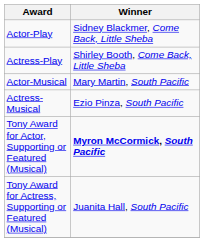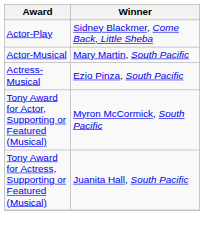 <table class="wikitable">
 <tr>
 <th width="100"><strong>Award</strong></th>
 <th width="200"><strong>Winner</strong></th>
 </tr>
 <tr>
 <td><a href='#'>Actor-Play</a></td>
 <td><a href='#'>Sidney Blackmer</a>, <em><a href='#'>Come Back, Little Sheba</a></em></td>
-</tr>
-<tr>
-<td><a href='#'>Actress-Play</a></td>
-<td><a href='#'>Shirley Booth</a>, <em><a href='#'>Come Back, Little Sheba</a></em></td>
 </tr>
 <tr>
 <td><a href='#'>Actor-Musical</a></td>
 <td><a href='#'>Mary Martin</a>, <em><a href='#'>South Pacific</a></em></td>
 </tr>
 <tr>
 <td><a href='#'>Actress-Musical</a></td>
 <td><a href='#'>Ezio Pinza</a>, <em><a href='#'>South Pacific</a></em></td>
 </tr>
 <tr>
 <td><a href='#'>Tony Award for Actor, Supporting or Featured (Musical)</a></td>
-<td><strong><a href='#'>Myron McCormick</a>, <em><a href='#'>South Pacific</a></em></strong></td>
+<td><a href='#'>Myron McCormick</a>, <em><a href='#'>South Pacific</a></em></td>
 </tr>
 <tr>
 <td><a href='#'>Tony Award for Actress, Supporting or Featured (Musical)</a></td>
 <td><a href='#'>Juanita Hall</a>, <em><a href='#'>South Pacific</a></em></td>
 </tr>
 <tr>
 </tr>
 </table>
